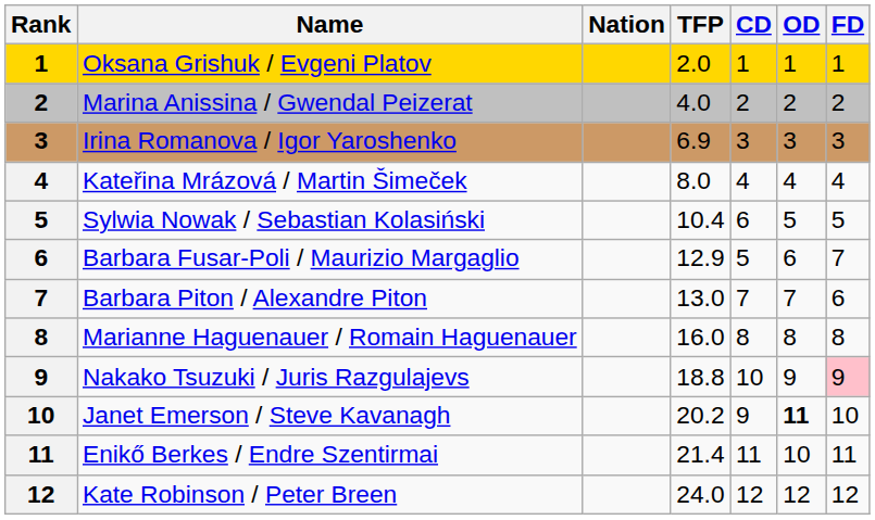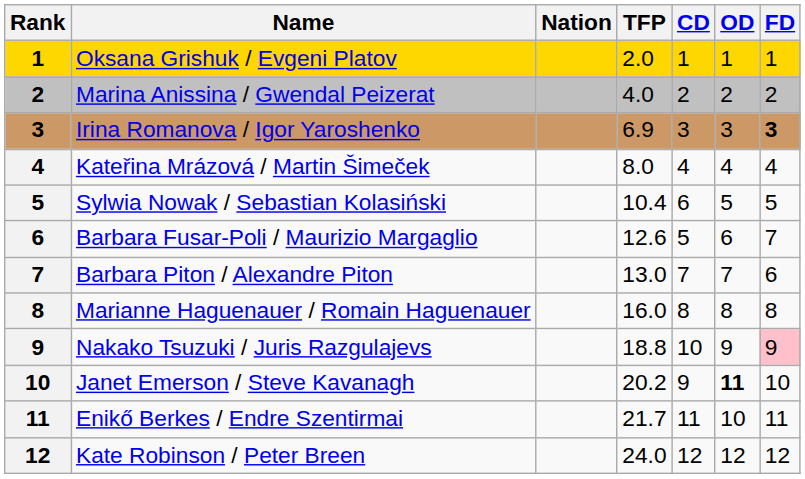 <table class="wikitable sortable">
 <tr>
 <th>Rank</th>
 <th>Name</th>
 <th>Nation</th>
 <th>TFP</th>
 <th><a href='#'>CD</a></th>
 <th><a href='#'>OD</a></th>
 <th><a href='#'>FD</a></th>
 </tr>
 <tr bgcolor="gold">
 <td align="center"><strong>1</strong></td>
 <td><a href='#'>Oksana Grishuk</a> / <a href='#'>Evgeni Platov</a></td>
 <td></td>
 <td>2.0</td>
 <td>1</td>
 <td>1</td>
 <td>1</td>
 </tr>
 <tr bgcolor="silver">
 <td align="center"><strong>2</strong></td>
 <td><a href='#'>Marina Anissina</a> / <a href='#'>Gwendal Peizerat</a></td>
 <td></td>
 <td>4.0</td>
 <td>2</td>
 <td>2</td>
 <td>2</td>
 </tr>
 <tr bgcolor="cc9966">
 <td align="center"><strong>3</strong></td>
 <td><a href='#'>Irina Romanova</a> / <a href='#'>Igor Yaroshenko</a></td>
 <td></td>
 <td>6.9</td>
 <td>3</td>
 <td>3</td>
-<td>3</td>
+<td><strong>3</strong></td>
 </tr>
 <tr>
 <th>4</th>
 <td><a href='#'>Kateřina Mrázová</a> / <a href='#'>Martin Šimeček</a></td>
 <td></td>
 <td>8.0</td>
 <td>4</td>
 <td>4</td>
 <td>4</td>
 </tr>
 <tr>
 <th>5</th>
 <td><a href='#'>Sylwia Nowak</a> / <a href='#'>Sebastian Kolasiński</a></td>
 <td></td>
 <td>10.4</td>
 <td>6</td>
 <td>5</td>
 <td>5</td>
 </tr>
 <tr>
 <th>6</th>
 <td><a href='#'>Barbara Fusar-Poli</a> / <a href='#'>Maurizio Margaglio</a></td>
 <td></td>
-<td>12.9</td>
+<td>12.6</td>
 <td>5</td>
 <td>6</td>
 <td>7</td>
 </tr>
 <tr>
 <th>7</th>
 <td><a href='#'>Barbara Piton</a> / <a href='#'>Alexandre Piton</a></td>
 <td></td>
 <td>13.0</td>
 <td>7</td>
 <td>7</td>
 <td>6</td>
 </tr>
 <tr>
 <th>8</th>
 <td><a href='#'>Marianne Haguenauer</a> / <a href='#'>Romain Haguenauer</a></td>
 <td></td>
 <td>16.0</td>
 <td>8</td>
 <td>8</td>
 <td>8</td>
 </tr>
 <tr>
 <th>9</th>
 <td><a href='#'>Nakako Tsuzuki</a> / <a href='#'>Juris Razgulajevs</a></td>
 <td></td>
 <td>18.8</td>
 <td>10</td>
 <td>9</td>
 <td style="background: pink;">9</td>
 </tr>
 <tr>
 <th>10</th>
 <td><a href='#'>Janet Emerson</a> / <a href='#'>Steve Kavanagh</a></td>
 <td></td>
 <td>20.2</td>
 <td>9</td>
 <td><strong>11</strong></td>
 <td>10</td>
 </tr>
 <tr>
 <th>11</th>
 <td><a href='#'>Enikő Berkes</a> / <a href='#'>Endre Szentirmai</a></td>
 <td></td>
-<td>21.4</td>
+<td>21.7</td>
 <td>11</td>
 <td>10</td>
 <td>11</td>
 </tr>
 <tr>
 <th>12</th>
 <td><a href='#'>Kate Robinson</a> / <a href='#'>Peter Breen</a></td>
 <td></td>
 <td>24.0</td>
 <td>12</td>
 <td>12</td>
 <td>12</td>
 </tr>
 </table>
